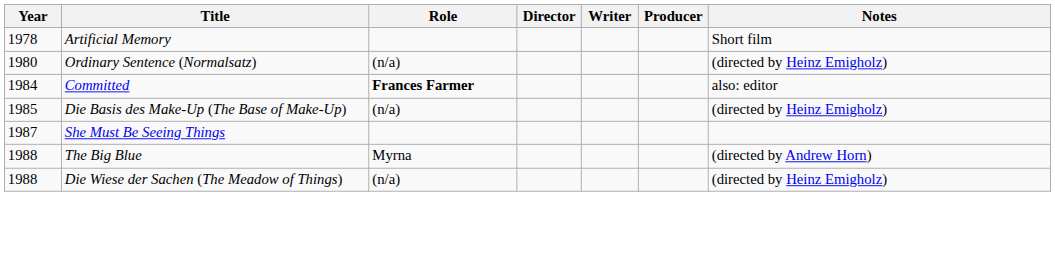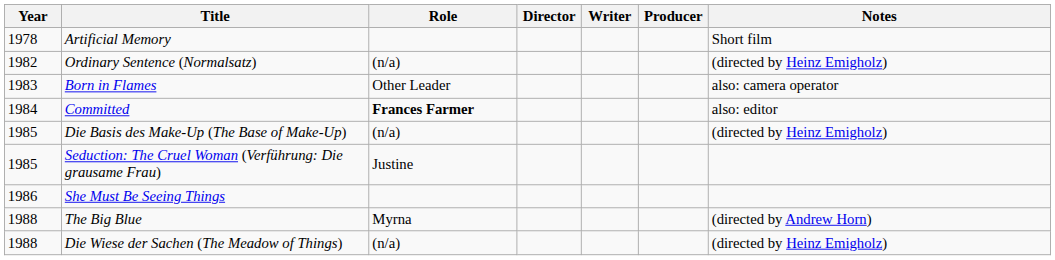 <table class="wikitable" style="width:90%;" "text-align:center;">
 <tr>
 <th style="width:5%;">Year</th>
 <th style="width:27%;">Title</th>
 <th style="width:13%;">Role</th>
 <th style="width:5%;">Director</th>
 <th style="width:5%;">Writer</th>
 <th style="width:5%;">Producer</th>
 <th style="width:30%;">Notes</th>
 </tr>
 <tr>
 <td>1978</td>
 <td><em>Artificial Memory</em></td>
 <td></td>
 <td></td>
 <td></td>
 <td></td>
 <td>Short film </td>
 </tr>
 <tr>
-<td>1980</td>
+<td>1982</td>
 <td><em>Ordinary Sentence</em> (<em>Normalsatz</em>)</td>
 <td>(n/a)</td>
 <td></td>
 <td></td>
 <td></td>
 <td> (directed by <a href='#'>Heinz Emigholz</a>)</td>
+</tr>
+<tr>
+<td>1983</td>
+<td><em><a href='#'>Born in Flames</a></em></td>
+<td>Other Leader</td>
+<td></td>
+<td></td>
+<td></td>
+<td>also: camera operator</td>
 </tr>
 <tr>
 <td>1984</td>
 <td><em><a href='#'>Committed</a></em></td>
 <td><strong>Frances Farmer</strong></td>
 <td></td>
 <td></td>
 <td></td>
 <td>also: editor</td>
 </tr>
 <tr>
 <td>1985</td>
 <td><em>Die Basis des Make-Up</em> (<em>The Base of Make-Up</em>)</td>
 <td>(n/a)</td>
 <td></td>
 <td></td>
 <td></td>
 <td> (directed by <a href='#'>Heinz Emigholz</a>)</td>
 </tr>
 <tr>
-<td>1987</td>
+<td>1985</td>
+<td><em><a href='#'>Seduction: The Cruel Woman</a></em> (<em>Verführung: Die grausame Frau</em>)</td>
+<td>Justine</td>
+<td></td>
+<td></td>
+<td></td>
+<td></td>
+</tr>
+<tr>
+<td>1986</td>
 <td><em><a href='#'>She Must Be Seeing Things</a></em></td>
 <td></td>
 <td></td>
 <td></td>
 <td></td>
 <td></td>
 </tr>
 <tr>
 <td>1988</td>
 <td><em>The Big Blue</em></td>
 <td>Myrna</td>
 <td></td>
 <td></td>
 <td></td>
 <td>(directed by <a href='#'>Andrew Horn</a>)</td>
 </tr>
 <tr>
 <td>1988</td>
 <td><em>Die Wiese der Sachen</em> (<em>The Meadow of Things</em>)</td>
 <td>(n/a)</td>
 <td></td>
 <td></td>
 <td></td>
 <td> (directed by <a href='#'>Heinz Emigholz</a>)</td>
 </tr>
 </table>
